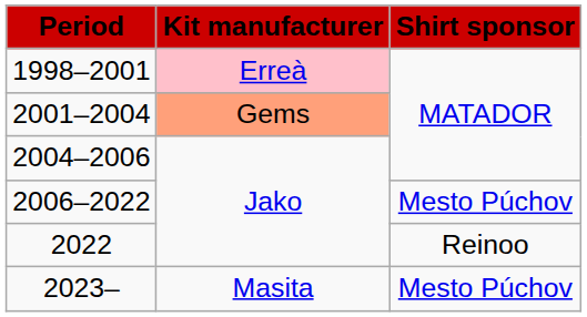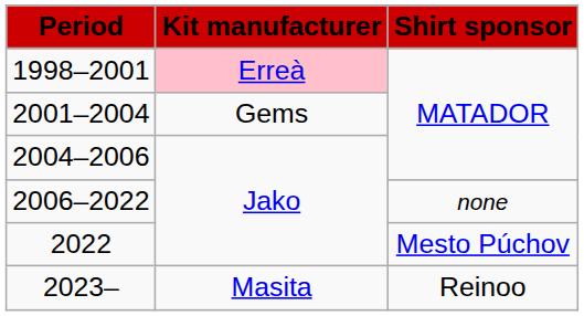 <table class="wikitable" style="text-align:center;margin-left:1em">
 <tr>
 <th style="color:black; background:#CC0000;">Period</th>
 <th style="color:black; background:#CC0000;">Kit manufacturer</th>
 <th style="color:black; background:#CC0000;">Shirt sponsor</th>
 </tr>
 <tr>
 <td>1998–2001</td>
 <td style="background: pink;"><a href='#'>Erreà</a></td>
 <td rowspan="3"><a href='#'>MATADOR</a></td>
 </tr>
 <tr>
 <td>2001–2004</td>
-<td style="background: lightsalmon;">Gems</td>
+<td>Gems</td>
 </tr>
 <tr>
 <td>2004–2006</td>
 <td rowspan="3"><a href='#'>Jako</a></td>
 </tr>
 <tr>
 <td>2006–2022</td>
-<td><a href='#'>Mesto Púchov</a></td>
+<td><small><em>none</em></small></td>
 </tr>
 <tr>
 <td>2022</td>
-<td>Reinoo</td>
+<td><a href='#'>Mesto Púchov</a></td>
 </tr>
 <tr>
 <td>2023–</td>
 <td><a href='#'>Masita</a></td>
-<td><a href='#'>Mesto Púchov</a></td>
+<td>Reinoo</td>
 </tr>
 </table>
